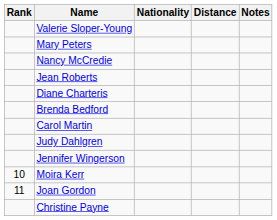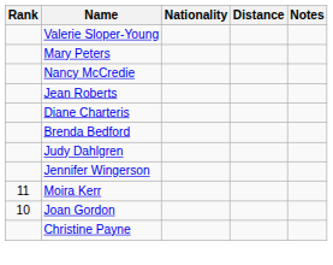 <table class="wikitable sortable" style=" text-align:center;">
 <tr>
 <th scope="col">Rank</th>
 <th scope="col">Name</th>
 <th scope="col">Nationality</th>
 <th scope="col">Distance</th>
 <th scope="col">Notes</th>
 </tr>
 <tr>
 <td></td>
 <td style="text-align: left;"><a href='#'>Valerie Sloper-Young</a></td>
 <td style="text-align: left;"></td>
 <td></td>
 <td></td>
 </tr>
 <tr>
 <td></td>
 <td style="text-align: left;"><a href='#'>Mary Peters</a></td>
 <td style="text-align: left;"></td>
 <td></td>
 <td></td>
 </tr>
 <tr>
 <td></td>
 <td style="text-align: left;"><a href='#'>Nancy McCredie</a></td>
 <td style="text-align: left;"></td>
 <td></td>
 <td></td>
 </tr>
 <tr>
 <td></td>
 <td style="text-align: left;"><a href='#'>Jean Roberts</a></td>
 <td style="text-align: left;"></td>
 <td></td>
 <td></td>
 </tr>
 <tr>
 <td></td>
 <td style="text-align: left;"><a href='#'>Diane Charteris</a></td>
 <td style="text-align: left;"></td>
 <td></td>
 <td></td>
 </tr>
 <tr>
 <td></td>
 <td style="text-align: left;"><a href='#'>Brenda Bedford</a></td>
 <td style="text-align: left;"></td>
 <td></td>
 <td></td>
 </tr>
 <tr>
 <td></td>
-<td style="text-align: left;"><a href='#'>Carol Martin</a></td>
-<td style="text-align: left;"></td>
-<td></td>
-<td></td>
-</tr>
-<tr>
-<td></td>
 <td style="text-align: left;"><a href='#'>Judy Dahlgren</a></td>
 <td style="text-align: left;"></td>
 <td></td>
 <td></td>
 </tr>
 <tr>
 <td></td>
 <td style="text-align: left;"><a href='#'>Jennifer Wingerson</a></td>
 <td style="text-align: left;"></td>
 <td></td>
 <td></td>
 </tr>
 <tr>
-<td>10</td>
+<td>11</td>
 <td style="text-align: left;"><a href='#'>Moira Kerr</a></td>
 <td style="text-align: left;"></td>
 <td></td>
 <td></td>
 </tr>
 <tr>
-<td>11</td>
+<td>10</td>
 <td style="text-align: left;"><a href='#'>Joan Gordon</a></td>
 <td style="text-align: left;"></td>
 <td></td>
 <td></td>
 </tr>
 <tr>
 <td></td>
 <td style="text-align: left;"><a href='#'>Christine Payne</a></td>
 <td style="text-align: left;"></td>
 <td></td>
 <td></td>
 </tr>
 </table>
